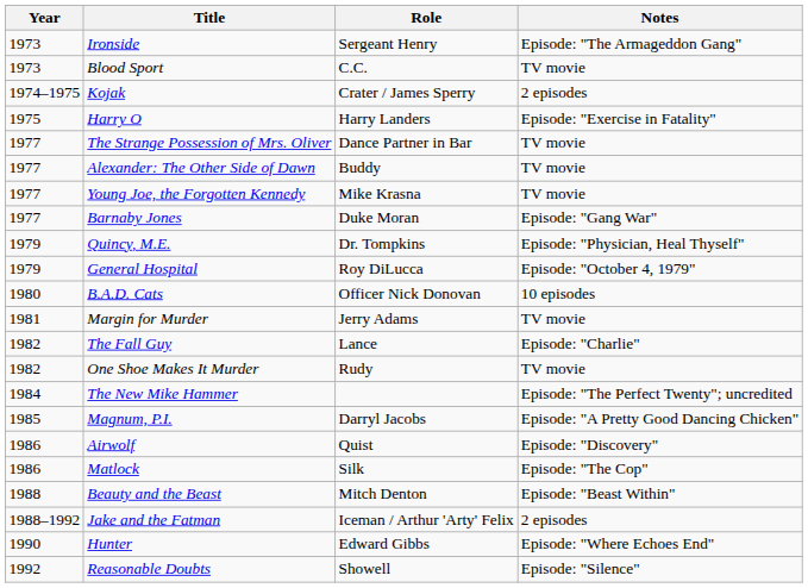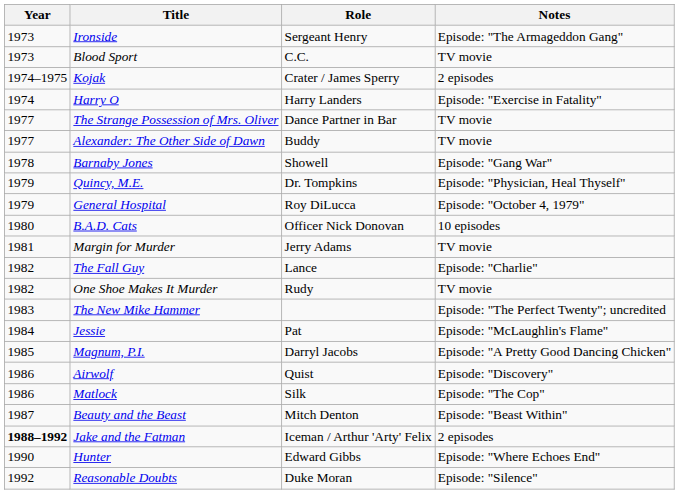 <table class="wikitable sortable">
 <tr>
 <th>Year</th>
 <th>Title</th>
 <th>Role</th>
 <th>Notes</th>
 </tr>
 <tr>
 <td>1973</td>
 <td><em><a href='#'>Ironside</a></em></td>
 <td>Sergeant Henry</td>
 <td>Episode: "The Armageddon Gang"</td>
 </tr>
 <tr>
 <td>1973</td>
 <td><em>Blood Sport</em></td>
 <td>C.C.</td>
 <td>TV movie</td>
 </tr>
 <tr>
 <td>1974–1975</td>
 <td><em><a href='#'>Kojak</a></em></td>
 <td>Crater / James Sperry</td>
 <td>2 episodes</td>
 </tr>
 <tr>
-<td>1975</td>
+<td>1974</td>
 <td><em><a href='#'>Harry O</a></em></td>
 <td>Harry Landers</td>
 <td>Episode: "Exercise in Fatality"</td>
 </tr>
 <tr>
 <td>1977</td>
 <td><em><a href='#'>The Strange Possession of Mrs. Oliver</a></em></td>
 <td>Dance Partner in Bar</td>
 <td>TV movie</td>
 </tr>
 <tr>
 <td>1977</td>
 <td><em><a href='#'>Alexander: The Other Side of Dawn</a></em></td>
 <td>Buddy</td>
 <td>TV movie</td>
 </tr>
 <tr>
-<td>1977</td>
-<td><em><a href='#'>Young Joe, the Forgotten Kennedy</a></em></td>
-<td>Mike Krasna</td>
-<td>TV movie</td>
-</tr>
-<tr>
-<td>1977</td>
+<td>1978</td>
 <td><em><a href='#'>Barnaby Jones</a></em></td>
-<td>Duke Moran</td>
+<td>Showell</td>
 <td>Episode: "Gang War"</td>
 </tr>
 <tr>
 <td>1979</td>
 <td><em><a href='#'>Quincy, M.E.</a></em></td>
 <td>Dr. Tompkins</td>
 <td>Episode: "Physician, Heal Thyself"</td>
 </tr>
 <tr>
 <td>1979</td>
 <td><em><a href='#'>General Hospital</a></em></td>
 <td>Roy DiLucca</td>
 <td>Episode: "October 4, 1979"</td>
 </tr>
 <tr>
 <td>1980</td>
 <td><em><a href='#'>B.A.D. Cats</a></em></td>
 <td>Officer Nick Donovan</td>
 <td>10 episodes</td>
 </tr>
 <tr>
 <td>1981</td>
 <td><em>Margin for Murder</em></td>
 <td>Jerry Adams</td>
 <td>TV movie</td>
 </tr>
 <tr>
 <td>1982</td>
 <td><em><a href='#'>The Fall Guy</a></em></td>
 <td>Lance</td>
 <td>Episode: "Charlie"</td>
 </tr>
 <tr>
 <td>1982</td>
 <td><em>One Shoe Makes It Murder</em></td>
 <td>Rudy</td>
 <td>TV movie</td>
 </tr>
 <tr>
-<td>1984</td>
+<td>1983</td>
 <td><em><a href='#'>The New Mike Hammer</a></em></td>
 <td></td>
 <td>Episode: "The Perfect Twenty"; uncredited</td>
+</tr>
+<tr>
+<td>1984</td>
+<td><em><a href='#'>Jessie</a></em></td>
+<td>Pat</td>
+<td>Episode: "McLaughlin's Flame"</td>
 </tr>
 <tr>
 <td>1985</td>
 <td><em><a href='#'>Magnum, P.I.</a></em></td>
 <td>Darryl Jacobs</td>
 <td>Episode: "A Pretty Good Dancing Chicken"</td>
 </tr>
 <tr>
 <td>1986</td>
 <td><em><a href='#'>Airwolf</a></em></td>
 <td>Quist</td>
 <td>Episode: "Discovery"</td>
 </tr>
 <tr>
 <td>1986</td>
 <td><em><a href='#'>Matlock</a></em></td>
 <td>Silk</td>
 <td>Episode: "The Cop"</td>
 </tr>
 <tr>
-<td>1988</td>
+<td>1987</td>
 <td><em><a href='#'>Beauty and the Beast</a></em></td>
 <td>Mitch Denton</td>
 <td>Episode: "Beast Within"</td>
 </tr>
 <tr>
-<td>1988–1992</td>
+<td><strong>1988–1992</strong></td>
 <td><em><a href='#'>Jake and the Fatman</a></em></td>
 <td>Iceman / Arthur 'Arty' Felix</td>
 <td>2 episodes</td>
 </tr>
 <tr>
 <td>1990</td>
 <td><em><a href='#'>Hunter</a></em></td>
 <td>Edward Gibbs</td>
 <td>Episode: "Where Echoes End"</td>
 </tr>
 <tr>
 <td>1992</td>
 <td><em><a href='#'>Reasonable Doubts</a></em></td>
-<td>Showell</td>
+<td>Duke Moran</td>
 <td>Episode: "Silence"</td>
 </tr>
 </table>
